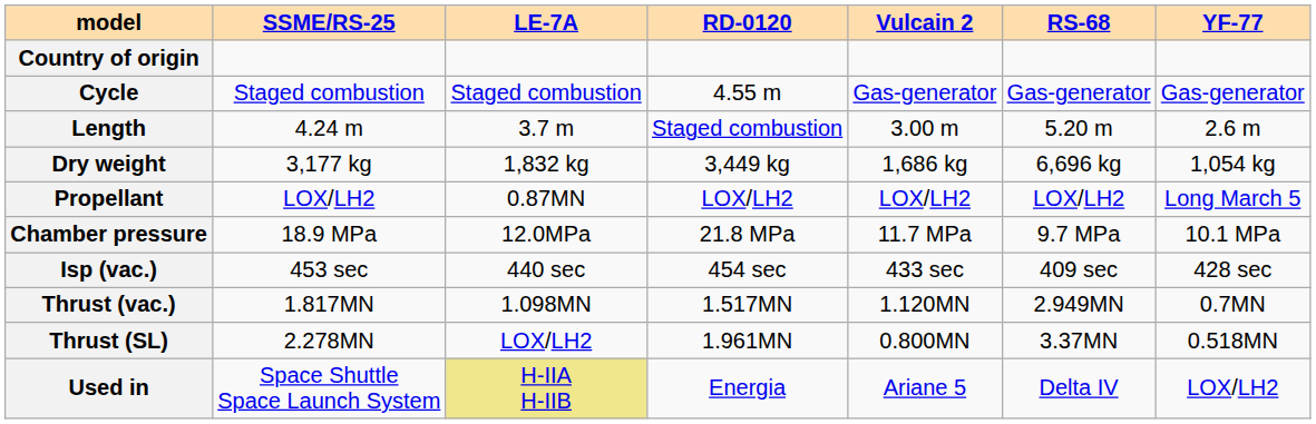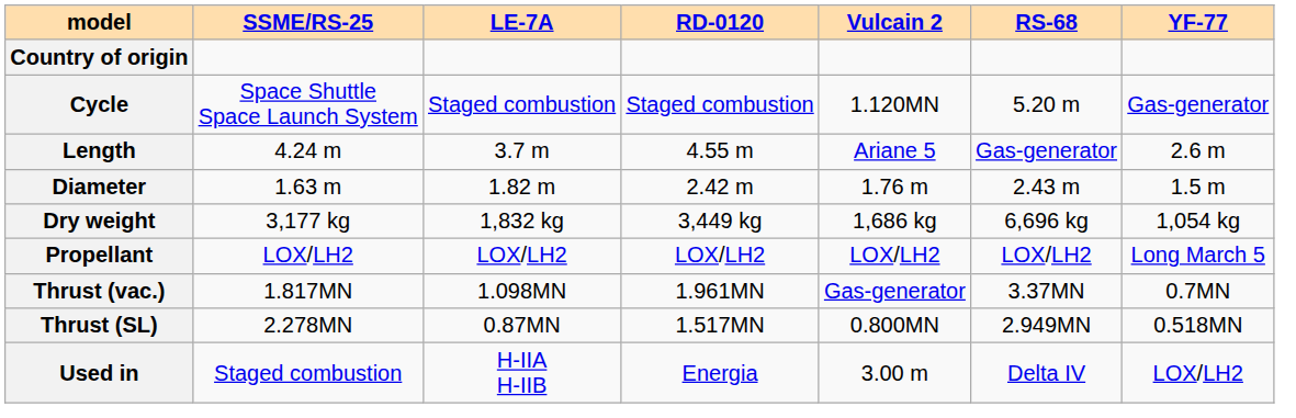 <table class="wikitable">
 <tr>
 <th style="background:#FFDEAD">model</th>
 <th style="background:#FFDEAD"><a href='#'>SSME/RS-25</a></th>
 <th style="background:#FFDEAD"><a href='#'>LE-7A</a></th>
 <th style="background:#FFDEAD"><a href='#'>RD-0120</a></th>
 <th style="background:#FFDEAD"><a href='#'>Vulcain 2</a></th>
 <th style="background:#FFDEAD"><a href='#'>RS-68</a></th>
 <th style="background:#FFDEAD"><a href='#'>YF-77</a></th>
 </tr>
 <tr align=center>
 <th align=left>Country of origin</th>
 <td></td>
 <td></td>
 <td></td>
 <td></td>
 <td></td>
 <td></td>
 </tr>
 <tr align=center>
 <th align=left>Cycle</th>
+<td><a href='#'>Space Shuttle</a><br><a href='#'>Space Launch System</a></td>
 <td><a href='#'>Staged combustion</a></td>
 <td><a href='#'>Staged combustion</a></td>
-<td>4.55 m</td>
-<td><a href='#'>Gas-generator</a></td>
-<td><a href='#'>Gas-generator</a></td>
+<td>1.120MN</td>
+<td>5.20 m</td>
 <td><a href='#'>Gas-generator</a></td>
 </tr>
 <tr align=center>
 <th>Length</th>
 <td>4.24 m</td>
 <td>3.7 m</td>
-<td><a href='#'>Staged combustion</a></td>
-<td>3.00 m</td>
-<td>5.20 m</td>
+<td>4.55 m</td>
+<td><a href='#'>Ariane 5</a></td>
+<td><a href='#'>Gas-generator</a></td>
 <td>2.6 m</td>
+</tr>
+<tr align=center>
+<th>Diameter</th>
+<td>1.63 m</td>
+<td>1.82 m</td>
+<td>2.42 m</td>
+<td>1.76 m</td>
+<td>2.43 m</td>
+<td>1.5 m</td>
 </tr>
 <tr align=center>
 <th>Dry weight</th>
 <td>3,177 kg</td>
 <td>1,832 kg</td>
 <td>3,449 kg</td>
 <td>1,686 kg</td>
 <td>6,696 kg</td>
 <td>1,054 kg</td>
 </tr>
 <tr align=center>
 <th>Propellant</th>
 <td><a href='#'>LOX</a>/<a href='#'>LH2</a></td>
-<td>0.87MN</td>
+<td><a href='#'>LOX</a>/<a href='#'>LH2</a></td>
 <td><a href='#'>LOX</a>/<a href='#'>LH2</a></td>
 <td><a href='#'>LOX</a>/<a href='#'>LH2</a></td>
 <td><a href='#'>LOX</a>/<a href='#'>LH2</a></td>
 <td><a href='#'>Long March 5</a></td>
 </tr>
 <tr align=center>
-<th>Chamber pressure</th>
-<td>18.9 MPa</td>
-<td>12.0MPa</td>
-<td>21.8 MPa</td>
-<td>11.7 MPa</td>
-<td>9.7 MPa</td>
-<td>10.1 MPa</td>
-</tr>
-<tr align=center>
-<th>Isp (vac.)</th>
-<td>453 sec</td>
-<td>440 sec</td>
-<td>454 sec</td>
-<td>433 sec</td>
-<td>409 sec</td>
-<td>428 sec</td>
-</tr>
-<tr align=center>
 <th>Thrust (vac.)</th>
 <td>1.817MN</td>
 <td>1.098MN</td>
-<td>1.517MN</td>
-<td>1.120MN</td>
-<td>2.949MN</td>
+<td>1.961MN</td>
+<td><a href='#'>Gas-generator</a></td>
+<td>3.37MN</td>
 <td>0.7MN</td>
 </tr>
 <tr align=center>
 <th>Thrust (SL)</th>
 <td>2.278MN</td>
-<td><a href='#'>LOX</a>/<a href='#'>LH2</a></td>
-<td>1.961MN</td>
+<td>0.87MN</td>
+<td>1.517MN</td>
 <td>0.800MN</td>
-<td>3.37MN</td>
+<td>2.949MN</td>
 <td>0.518MN</td>
 </tr>
 <tr align=center>
 <th>Used in</th>
-<td><a href='#'>Space Shuttle</a><br><a href='#'>Space Launch System</a></td>
-<td style="background: khaki;"><a href='#'>H-IIA</a><br><a href='#'>H-IIB</a></td>
+<td><a href='#'>Staged combustion</a></td>
+<td><a href='#'>H-IIA</a><br><a href='#'>H-IIB</a></td>
 <td><a href='#'>Energia</a></td>
-<td><a href='#'>Ariane 5</a></td>
+<td>3.00 m</td>
 <td><a href='#'>Delta IV</a></td>
 <td><a href='#'>LOX</a>/<a href='#'>LH2</a></td>
 </tr>
 </table>
